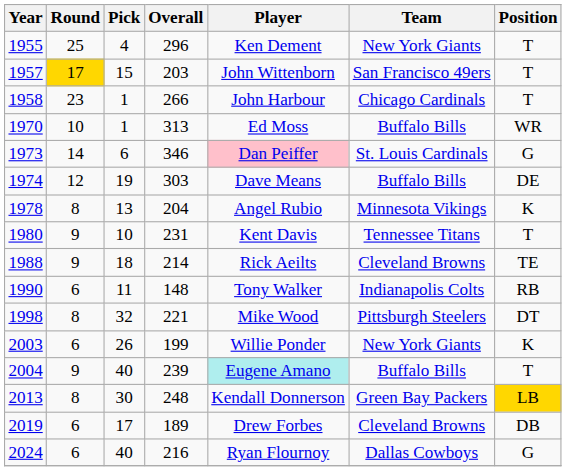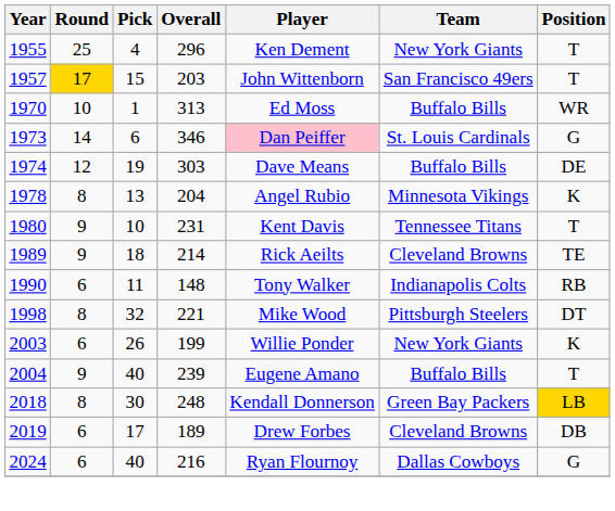 <table class="wikitable sortable" style="text-align: center;">
 <tr>
 <th>Year</th>
 <th>Round</th>
 <th>Pick</th>
 <th>Overall</th>
 <th>Player</th>
 <th>Team</th>
 <th>Position</th>
 </tr>
 <tr>
 <td><a href='#'>1955</a></td>
 <td>25</td>
 <td>4</td>
 <td>296</td>
 <td><a href='#'>Ken Dement</a></td>
 <td><a href='#'>New York Giants</a></td>
 <td>T</td>
 </tr>
 <tr>
 <td><a href='#'>1957</a></td>
 <td style="background: gold;">17</td>
 <td>15</td>
 <td>203</td>
 <td><a href='#'>John Wittenborn</a></td>
 <td><a href='#'>San Francisco 49ers</a></td>
-<td>T</td>
-</tr>
-<tr>
-<td><a href='#'>1958</a></td>
-<td>23</td>
-<td>1</td>
-<td>266</td>
-<td><a href='#'>John Harbour</a></td>
-<td><a href='#'>Chicago Cardinals</a></td>
 <td>T</td>
 </tr>
 <tr>
 <td><a href='#'>1970</a></td>
 <td>10</td>
 <td>1</td>
 <td>313</td>
 <td><a href='#'>Ed Moss</a></td>
 <td><a href='#'>Buffalo Bills</a></td>
 <td>WR</td>
 </tr>
 <tr>
 <td><a href='#'>1973</a></td>
 <td>14</td>
 <td>6</td>
 <td>346</td>
 <td style="background: pink;"><a href='#'>Dan Peiffer</a></td>
 <td><a href='#'>St. Louis Cardinals</a></td>
 <td>G</td>
 </tr>
 <tr>
 <td><a href='#'>1974</a></td>
 <td>12</td>
 <td>19</td>
 <td>303</td>
 <td><a href='#'>Dave Means</a></td>
 <td><a href='#'>Buffalo Bills</a></td>
 <td>DE</td>
 </tr>
 <tr>
 <td><a href='#'>1978</a></td>
 <td>8</td>
 <td>13</td>
 <td>204</td>
 <td><a href='#'>Angel Rubio</a></td>
 <td><a href='#'>Minnesota Vikings</a></td>
 <td>K</td>
 </tr>
 <tr>
 <td><a href='#'>1980</a></td>
 <td>9</td>
 <td>10</td>
 <td>231</td>
 <td><a href='#'>Kent Davis</a></td>
 <td><a href='#'>Tennessee Titans</a></td>
 <td>T</td>
 </tr>
 <tr>
-<td><a href='#'>1988</a></td>
+<td><a href='#'>1989</a></td>
 <td>9</td>
 <td>18</td>
 <td>214</td>
 <td><a href='#'>Rick Aeilts</a></td>
 <td><a href='#'>Cleveland Browns</a></td>
 <td>TE</td>
 </tr>
 <tr>
 <td><a href='#'>1990</a></td>
 <td>6</td>
 <td>11</td>
 <td>148</td>
 <td><a href='#'>Tony Walker</a></td>
 <td><a href='#'>Indianapolis Colts</a></td>
 <td>RB</td>
 </tr>
 <tr>
 <td><a href='#'>1998</a></td>
 <td>8</td>
 <td>32</td>
 <td>221</td>
 <td><a href='#'>Mike Wood</a></td>
 <td><a href='#'>Pittsburgh Steelers</a></td>
 <td>DT</td>
 </tr>
 <tr>
 <td><a href='#'>2003</a></td>
 <td>6</td>
 <td>26</td>
 <td>199</td>
 <td><a href='#'>Willie Ponder</a></td>
 <td><a href='#'>New York Giants</a></td>
 <td>K</td>
 </tr>
 <tr>
 <td><a href='#'>2004</a></td>
 <td>9</td>
 <td>40</td>
 <td>239</td>
-<td style="background: paleturquoise;"><a href='#'>Eugene Amano</a></td>
+<td><a href='#'>Eugene Amano</a></td>
 <td><a href='#'>Buffalo Bills</a></td>
 <td>T</td>
 </tr>
 <tr>
-<td><a href='#'>2013</a></td>
+<td><a href='#'>2018</a></td>
 <td>8</td>
 <td>30</td>
 <td>248</td>
 <td><a href='#'>Kendall Donnerson</a></td>
 <td><a href='#'>Green Bay Packers</a></td>
 <td style="background: gold;">LB</td>
 </tr>
 <tr>
 <td><a href='#'>2019</a></td>
 <td>6</td>
 <td>17</td>
 <td>189</td>
 <td><a href='#'>Drew Forbes</a></td>
 <td><a href='#'>Cleveland Browns</a></td>
 <td>DB</td>
 </tr>
 <tr>
 <td><a href='#'>2024</a></td>
 <td>6</td>
 <td>40</td>
 <td>216</td>
 <td><a href='#'>Ryan Flournoy</a></td>
 <td><a href='#'>Dallas Cowboys</a></td>
 <td>G</td>
 </tr>
 <tr>
 </tr>
 </table>
